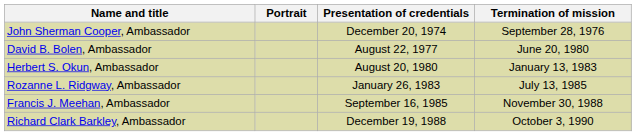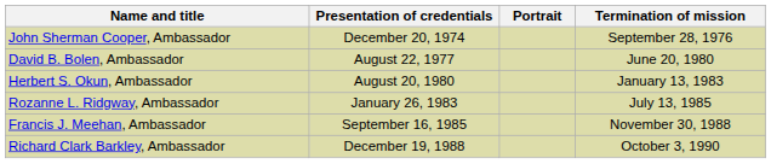 <table class=wikitable style="width:100%">
 <tr>
 <th align=center valign=bottom width="40%">Name and title</th>
+<th valign=bottom width="25%">Presentation of credentials</th>
 <th valign=bottom width="10%">Portrait</th>
-<th valign=bottom width="25%">Presentation of credentials</th>
 <th valign=bottom width="25%">Termination of mission</th>
 </tr>
 <tr bgcolor="#ddddaa">
 <td><a href='#'>John Sherman Cooper</a>, Ambassador</td>
+<td align=center>December 20, 1974</td>
 <td align=center></td>
-<td align=center>December 20, 1974</td>
 <td align=center>September 28, 1976</td>
 </tr>
 <tr bgcolor="#ddddaa">
 <td><a href='#'>David B. Bolen</a>, Ambassador</td>
+<td align=center>August 22, 1977</td>
 <td align=center></td>
-<td align=center>August 22, 1977</td>
 <td align=center>June 20, 1980</td>
 </tr>
 <tr bgcolor="#ddddaa">
 <td><a href='#'>Herbert S. Okun</a>, Ambassador</td>
+<td align=center>August 20, 1980</td>
 <td align=center></td>
-<td align=center>August 20, 1980</td>
 <td align=center>January 13, 1983</td>
 </tr>
 <tr bgcolor="#ddddaa">
 <td><a href='#'>Rozanne L. Ridgway</a>, Ambassador</td>
+<td align=center>January 26, 1983</td>
 <td align=center></td>
-<td align=center>January 26, 1983</td>
 <td align=center>July 13, 1985</td>
 </tr>
 <tr bgcolor="#ddddaa">
 <td><a href='#'>Francis J. Meehan</a>, Ambassador</td>
+<td align=center>September 16, 1985</td>
 <td align=center></td>
-<td align=center>September 16, 1985</td>
 <td align=center>November 30, 1988</td>
 </tr>
 <tr bgcolor="#ddddaa">
 <td><a href='#'>Richard Clark Barkley</a>, Ambassador</td>
+<td align=center>December 19, 1988</td>
 <td align=center></td>
-<td align=center>December 19, 1988</td>
 <td align=center>October 3, 1990</td>
 </tr>
 </table>
